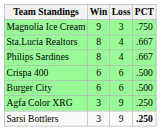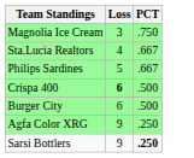 <table class="wikitable">
 <tr>
 <th>Team Standings</th>
-<th>Win</th>
 <th>Loss</th>
 <th>PCT</th>
 </tr>
 <tr style="text-align:center; background:#98fb98;">
 <td align="left">Magnolia Ice Cream</td>
-<td>9</td>
 <td>3</td>
 <td>.750</td>
 </tr>
 <tr style="text-align:center; background:#98fb98;">
 <td align="left">Sta.Lucia Realtors</td>
-<td>8</td>
 <td>4</td>
 <td>.667</td>
 </tr>
 <tr style="text-align:center; background:#98fb98;">
 <td align="left">Philips Sardines</td>
-<td>8</td>
-<td>4</td>
+<td>5</td>
 <td>.667</td>
 </tr>
 <tr style="text-align:center; background:#98fb98;">
 <td align="left">Crispa 400</td>
-<td>6</td>
-<td>6</td>
+<td><strong>6</strong></td>
 <td>.500</td>
 </tr>
 <tr style="text-align:center; background:#98fb98;">
 <td align="left">Burger City</td>
 <td>6</td>
-<td>6</td>
 <td>.500</td>
 </tr>
 <tr style="text-align:center; background:#98fb98;">
 <td align="left">Agfa Color XRG</td>
-<td>3</td>
 <td>9</td>
 <td>.250</td>
 </tr>
 <tr style="text-align:center;" bgcolor=>
 <td align="left">Sarsi Bottlers</td>
-<td>3</td>
 <td>9</td>
 <td><strong>.250</strong></td>
 </tr>
 </table>
